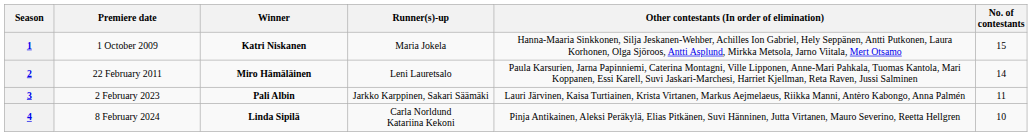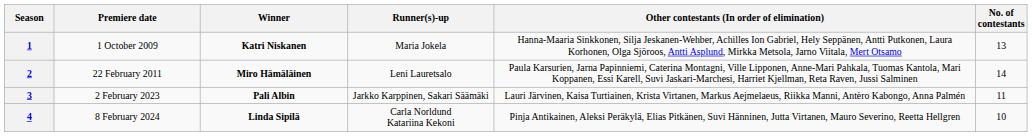 <table class="wikitable" style="font-size:90%; width:95%; text-align:center">
 <tr>
 <th style="width:5%;">Season</th>
 <th style="width:15%;">Premiere date</th>
 <th width=15%>Winner</th>
 <th width=15%>Runner(s)-up</th>
 <th style="width:50%;">Other contestants (In order of elimination)</th>
 <th style="width:7%;">No. of contestants</th>
 </tr>
 <tr>
 <th><a href='#'>1</a></th>
 <td>1 October 2009</td>
 <td><strong>Katri Niskanen</strong></td>
 <td>Maria Jokela</td>
 <td>Hanna-Maaria Sinkkonen, Silja Jeskanen-Wehber, Achilles Ion Gabriel, Hely Seppänen, Antti Putkonen, Laura Korhonen, Olga Sjöroos, <a href='#'>Antti Asplund</a>, Mirkka Metsola, Jarno Viitala, <a href='#'>Mert Otsamo</a></td>
-<td>15</td>
+<td>13</td>
 </tr>
 <tr>
 <th><a href='#'>2</a></th>
 <td>22 February 2011</td>
 <td><strong>Miro Hämäläinen</strong></td>
 <td>Leni Lauretsalo</td>
 <td>Paula Karsurien, Jarna Papinniemi, Caterina Montagni, Ville Lipponen, Anne-Mari Pahkala, Tuomas Kantola, Mari Koppanen, Essi Karell, Suvi Jaskari-Marchesi, Harriet Kjellman, Reta Raven, Jussi Salminen</td>
 <td>14</td>
 </tr>
 <tr>
 <th><a href='#'>3</a></th>
 <td>2 February 2023</td>
 <td><strong>Pali Albin</strong></td>
 <td>Jarkko Karppinen, Sakari Säämäki</td>
 <td>Lauri Järvinen, Kaisa Turtiainen, Krista Virtanen, Markus Aejmelaeus, Riikka Manni, Antèro Kabongo, Anna Palmén</td>
 <td>11</td>
 </tr>
 <tr>
 <th><a href='#'>4</a></th>
 <td>8 February 2024</td>
 <td><strong>Linda Sipilä</strong></td>
 <td>Carla Norldund<br>Katariina Kekoni</td>
 <td>Pinja Antikainen, Aleksi Peräkylä, Elias Pitkänen, Suvi Hänninen, Jutta Virtanen, Mauro Severino, Reetta Hellgren</td>
 <td>10</td>
 </tr>
 </table>
